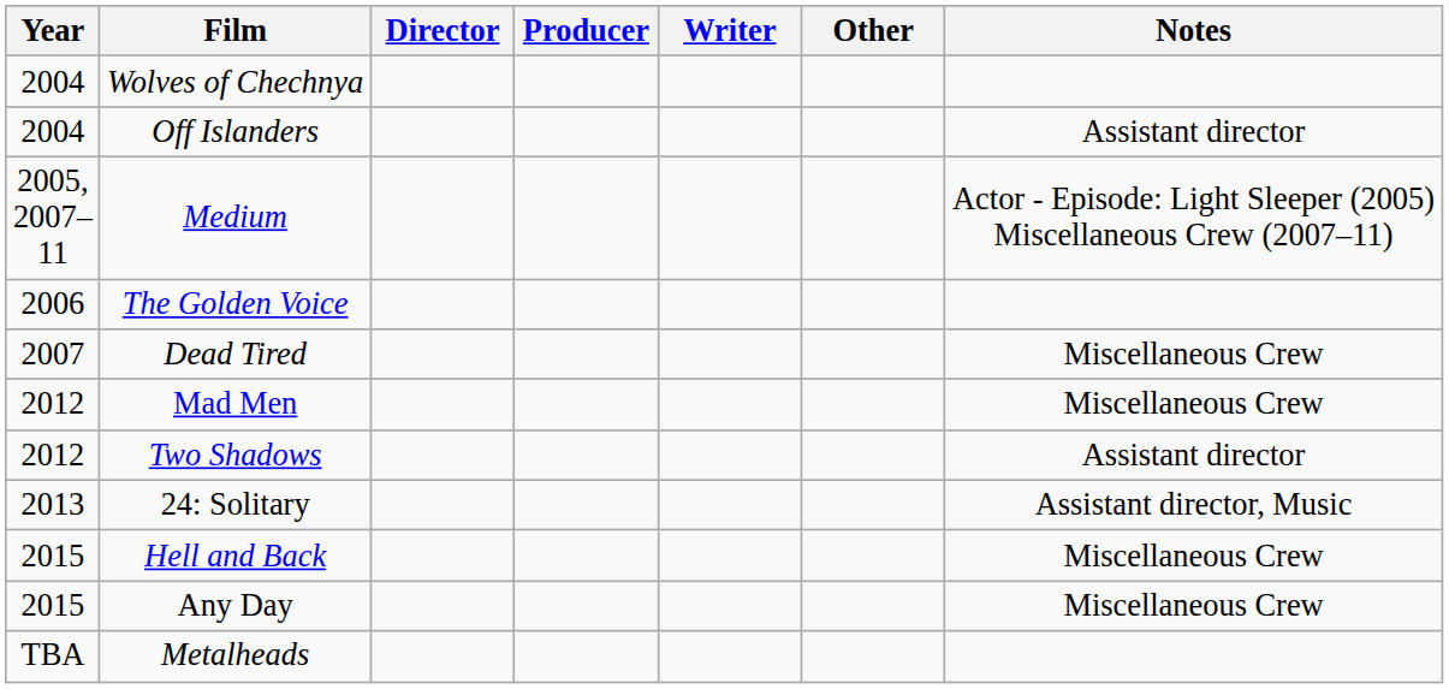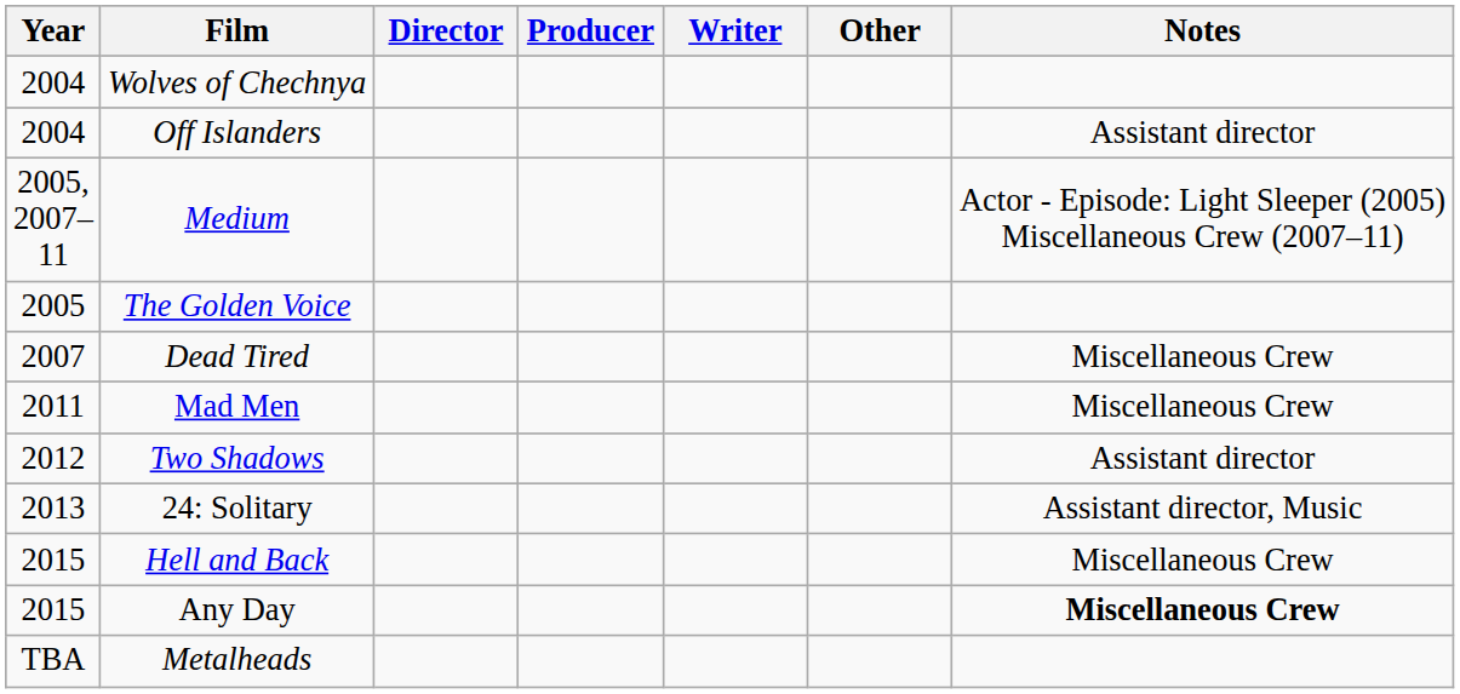 <table class="wikitable sortable" style="text-align:center">
 <tr>
 <th style="width:33px;">Year</th>
 <th>Film</th>
 <th style="width:65px;"><a href='#'>Director</a></th>
 <th width=65><a href='#'>Producer</a></th>
 <th width=65><a href='#'>Writer</a></th>
 <th width=65>Other</th>
 <th>Notes</th>
 </tr>
 <tr>
 <td>2004</td>
 <td><em>Wolves of Chechnya</em></td>
 <td></td>
 <td></td>
 <td></td>
 <td></td>
 <td></td>
 </tr>
 <tr>
 <td>2004</td>
 <td><em>Off Islanders</em></td>
 <td></td>
 <td></td>
 <td></td>
 <td></td>
 <td>Assistant director</td>
 </tr>
 <tr>
 <td>2005, 2007–11</td>
 <td><em><a href='#'>Medium</a></em></td>
 <td></td>
 <td></td>
 <td></td>
 <td></td>
 <td>Actor - Episode: Light Sleeper (2005)<br>Miscellaneous Crew (2007–11)</td>
 </tr>
 <tr>
-<td>2006</td>
+<td>2005</td>
 <td><em><a href='#'>The Golden Voice</a></em></td>
 <td></td>
 <td></td>
 <td></td>
 <td></td>
 <td></td>
 </tr>
 <tr>
 <td>2007</td>
 <td><em>Dead Tired</em></td>
 <td></td>
 <td></td>
 <td></td>
 <td></td>
 <td>Miscellaneous Crew</td>
 </tr>
 <tr>
-<td>2012</td>
+<td>2011</td>
 <td><a href='#'>Mad Men</a></td>
 <td></td>
 <td></td>
 <td></td>
 <td></td>
 <td>Miscellaneous Crew</td>
 </tr>
 <tr>
 <td>2012</td>
 <td><em><a href='#'>Two Shadows</a></em></td>
 <td></td>
 <td></td>
 <td></td>
 <td></td>
 <td>Assistant director</td>
 </tr>
 <tr>
 <td>2013</td>
 <td>24: Solitary</td>
 <td></td>
 <td></td>
 <td></td>
 <td></td>
 <td>Assistant director, Music</td>
 </tr>
 <tr>
 <td>2015</td>
 <td><em><a href='#'>Hell and Back</a></em></td>
 <td></td>
 <td></td>
 <td></td>
 <td></td>
 <td>Miscellaneous Crew</td>
 </tr>
 <tr>
 <td>2015</td>
 <td>Any Day</td>
 <td></td>
 <td></td>
 <td></td>
 <td></td>
-<td>Miscellaneous Crew</td>
+<td><strong>Miscellaneous Crew</strong></td>
 </tr>
 <tr>
 <td>TBA</td>
 <td><em>Metalheads</em></td>
 <td></td>
 <td></td>
 <td></td>
 <td></td>
 <td></td>
 </tr>
 </table>
